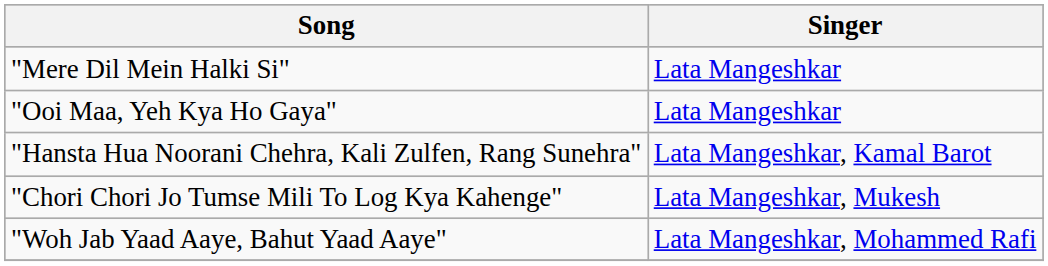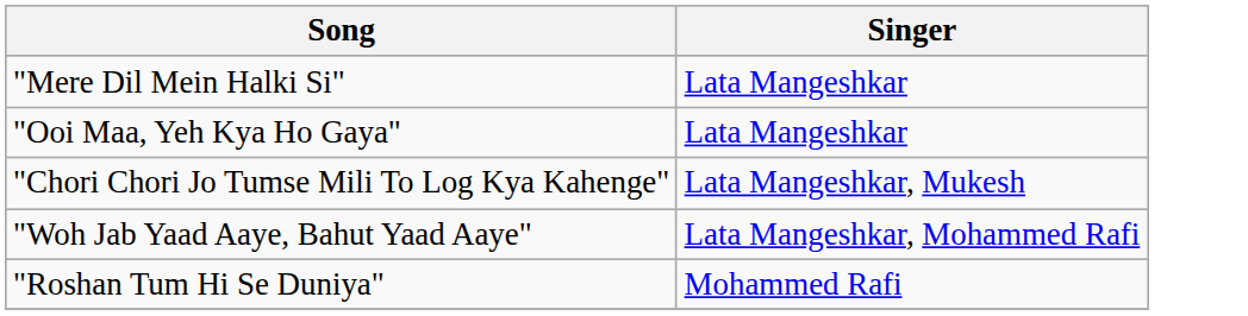 <table class="wikitable">
 <tr>
 <th>Song</th>
 <th>Singer</th>
 </tr>
 <tr>
 <td>"Mere Dil Mein Halki Si"</td>
 <td><a href='#'>Lata Mangeshkar</a></td>
 </tr>
 <tr>
 <td>"Ooi Maa, Yeh Kya Ho Gaya"</td>
 <td><a href='#'>Lata Mangeshkar</a></td>
 </tr>
 <tr>
-<td>"Hansta Hua Noorani Chehra, Kali Zulfen, Rang Sunehra"</td>
-<td><a href='#'>Lata Mangeshkar</a>, <a href='#'>Kamal Barot</a></td>
-</tr>
-<tr>
 <td>"Chori Chori Jo Tumse Mili To Log Kya Kahenge"</td>
 <td><a href='#'>Lata Mangeshkar</a>, <a href='#'>Mukesh</a></td>
 </tr>
 <tr>
 <td>"Woh Jab Yaad Aaye, Bahut Yaad Aaye"</td>
 <td><a href='#'>Lata Mangeshkar</a>, <a href='#'>Mohammed Rafi</a></td>
 </tr>
 <tr>
+<td>"Roshan Tum Hi Se Duniya"</td>
+<td><a href='#'>Mohammed Rafi</a></td>
+</tr>
+<tr>
 </tr>
 </table>
